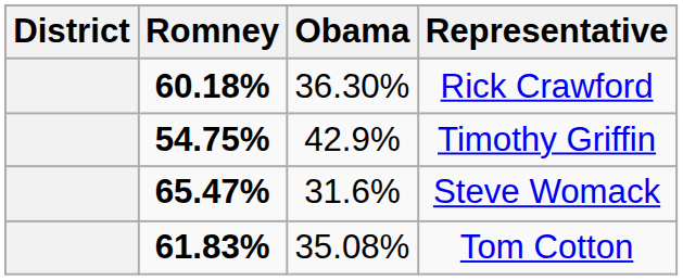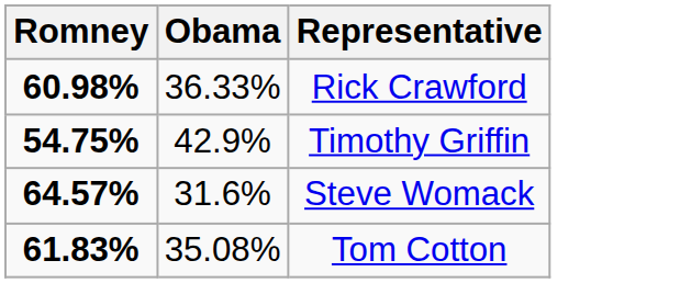 <table class=wikitable>
 <tr>
-<th>District</th>
 <th>Romney</th>
 <th>Obama</th>
 <th>Representative</th>
 </tr>
 <tr align=center>
-<th></th>
-<td><strong>60.18%</strong></td>
-<td>36.30%</td>
+<td><strong>60.98%</strong></td>
+<td>36.33%</td>
 <td><a href='#'>Rick Crawford</a></td>
 </tr>
 <tr align=center>
-<th></th>
 <td><strong>54.75%</strong></td>
 <td>42.9%</td>
 <td><a href='#'>Timothy Griffin</a></td>
 </tr>
 <tr align=center>
-<th></th>
-<td><strong>65.47%</strong></td>
+<td><strong>64.57%</strong></td>
 <td>31.6%</td>
 <td><a href='#'>Steve Womack</a></td>
 </tr>
 <tr align=center>
-<th></th>
 <td><strong>61.83%</strong></td>
 <td>35.08%</td>
 <td><a href='#'>Tom Cotton</a></td>
 </tr>
 </table>
